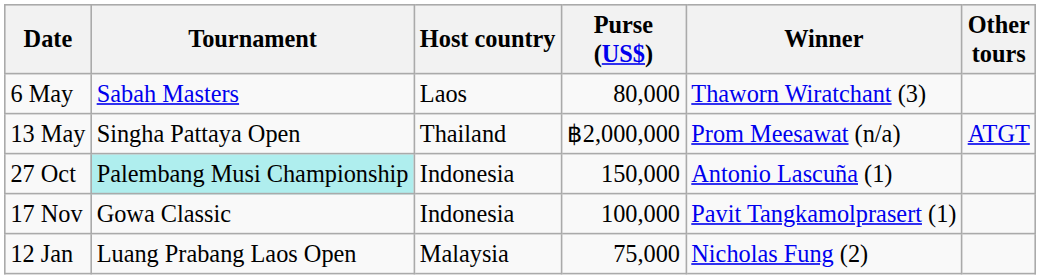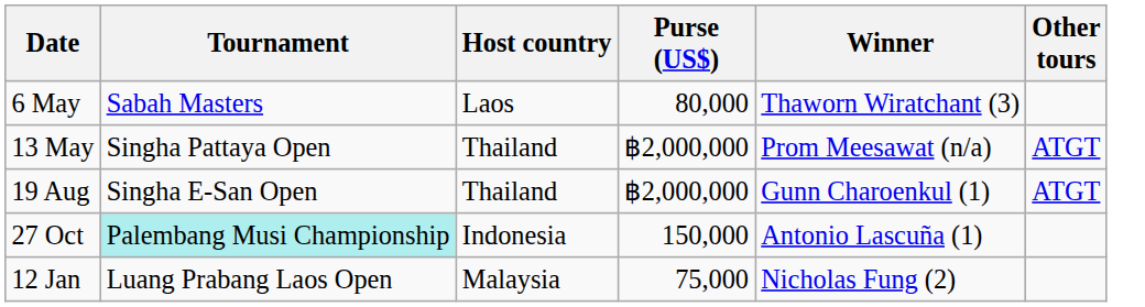 <table class="wikitable" style="font-size:95%">
 <tr>
 <th>Date</th>
 <th>Tournament</th>
 <th>Host country</th>
 <th>Purse<br>(<a href='#'>US$</a>)</th>
 <th>Winner</th>
 <th>Other<br>tours</th>
 </tr>
 <tr>
 <td>6 May</td>
 <td><a href='#'>Sabah Masters</a></td>
 <td>Laos</td>
 <td align=right>80,000</td>
 <td> <a href='#'>Thaworn Wiratchant</a> (3)</td>
 <td></td>
 </tr>
 <tr>
 <td>13 May</td>
 <td>Singha Pattaya Open</td>
 <td>Thailand</td>
 <td align=right>฿2,000,000</td>
 <td> <a href='#'>Prom Meesawat</a> (n/a)</td>
 <td><a href='#'>ATGT</a></td>
 </tr>
 <tr>
+<td>19 Aug</td>
+<td>Singha E-San Open</td>
+<td>Thailand</td>
+<td align=right>฿2,000,000</td>
+<td> <a href='#'>Gunn Charoenkul</a> (1)</td>
+<td><a href='#'>ATGT</a></td>
+</tr>
+<tr>
 <td>27 Oct</td>
 <td style="background: paleturquoise;">Palembang Musi Championship</td>
 <td>Indonesia</td>
 <td align=right>150,000</td>
 <td> <a href='#'>Antonio Lascuña</a> (1)</td>
-<td></td>
-</tr>
-<tr>
-<td>17 Nov</td>
-<td>Gowa Classic</td>
-<td>Indonesia</td>
-<td align=right>100,000</td>
-<td> <a href='#'>Pavit Tangkamolprasert</a> (1)</td>
 <td></td>
 </tr>
 <tr>
 <td>12 Jan</td>
 <td>Luang Prabang Laos Open</td>
 <td>Malaysia</td>
 <td align=right>75,000</td>
 <td> <a href='#'>Nicholas Fung</a> (2)</td>
 <td></td>
 </tr>
 </table>
